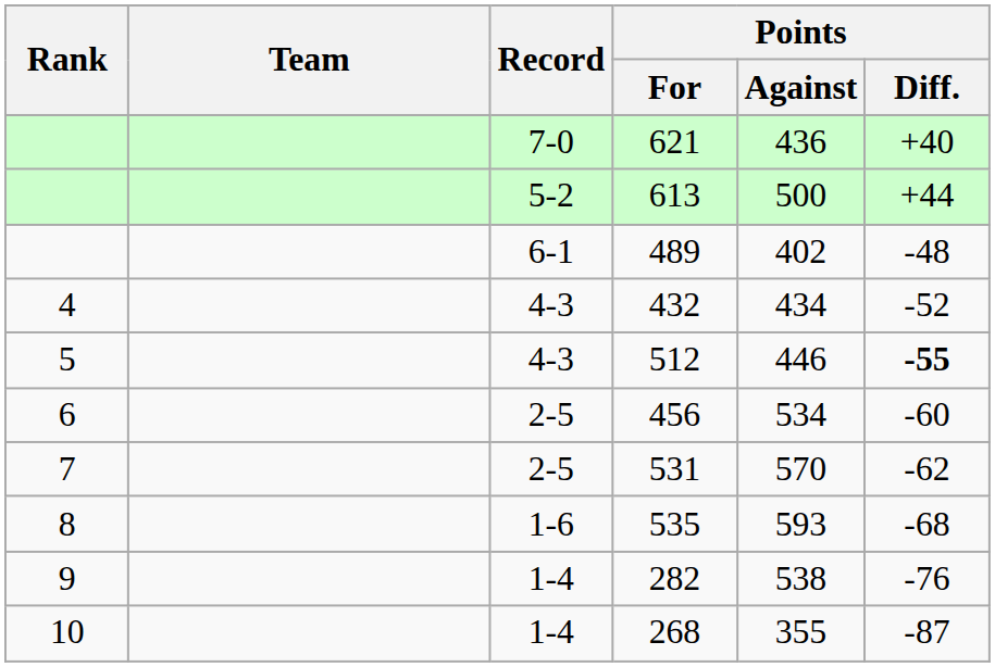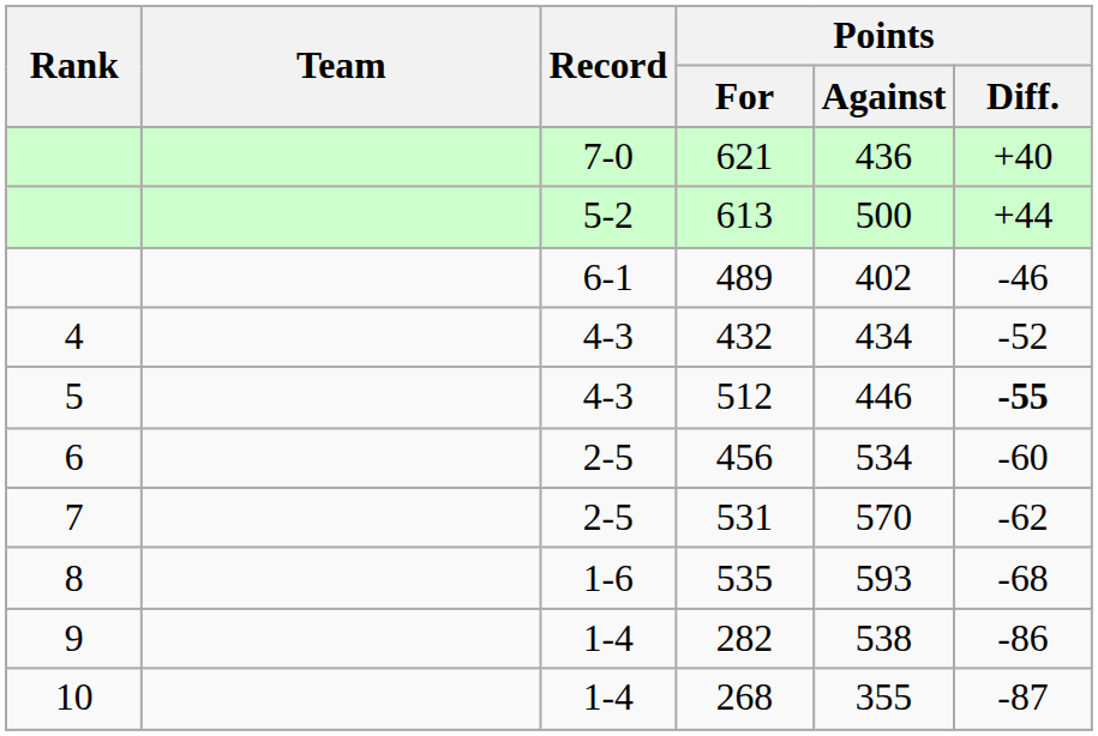 <table class="wikitable" style="text-align: center">
 <tr>
 <th rowspan="2" width="50">Rank</th>
 <th rowspan="2" width="160">Team</th>
 <th rowspan="2" width="50">Record</th>
 <th colspan="3">Points</th>
 </tr>
 <tr>
 <th width="50">For</th>
 <th width="50">Against</th>
 <th width="50">Diff.</th>
 </tr>
 <tr bgcolor="ccffcc">
 <td></td>
 <td align="left"></td>
 <td>7-0</td>
 <td>621</td>
 <td>436</td>
 <td>+40</td>
 </tr>
 <tr bgcolor="ccffcc">
 <td></td>
 <td align="left"></td>
 <td>5-2</td>
 <td>613</td>
 <td>500</td>
 <td>+44</td>
 </tr>
 <tr bgcolor="">
 <td></td>
 <td align="left"></td>
 <td>6-1</td>
 <td>489</td>
 <td>402</td>
-<td>-48</td>
+<td>-46</td>
 </tr>
 <tr bgcolor="">
 <td>4</td>
 <td align="left"></td>
 <td>4-3</td>
 <td>432</td>
 <td>434</td>
 <td>-52</td>
 </tr>
 <tr bgcolor="">
 <td>5</td>
 <td align="left"></td>
 <td>4-3</td>
 <td>512</td>
 <td>446</td>
 <td><strong>-55</strong></td>
 </tr>
 <tr>
 <td>6</td>
 <td align="left"></td>
 <td>2-5</td>
 <td>456</td>
 <td>534</td>
 <td>-60</td>
 </tr>
 <tr>
 <td>7</td>
 <td align="left"></td>
 <td>2-5</td>
 <td>531</td>
 <td>570</td>
 <td>-62</td>
 </tr>
 <tr>
 <td>8</td>
 <td align="left"></td>
 <td>1-6</td>
 <td>535</td>
 <td>593</td>
 <td>-68</td>
 </tr>
 <tr>
 <td>9</td>
 <td align="left"></td>
 <td>1-4</td>
 <td>282</td>
 <td>538</td>
-<td>-76</td>
+<td>-86</td>
 </tr>
 <tr>
 <td>10</td>
 <td align="left"></td>
 <td>1-4</td>
 <td>268</td>
 <td>355</td>
 <td>-87</td>
 </tr>
 </table>
